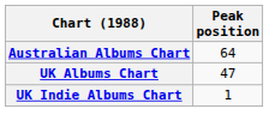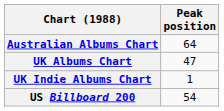 <table class="wikitable sortable plainrowheaders">
 <tr>
 <th>Chart (1988)</th>
 <th>Peak<br>position</th>
 </tr>
 <tr>
 <th scope="row"><a href='#'>Australian Albums Chart</a></th>
 <td align="center">64</td>
 </tr>
 <tr>
 <th scope="row"><a href='#'>UK Albums Chart</a></th>
 <td align="center">47</td>
 </tr>
 <tr>
 <th scope="row"><a href='#'>UK Indie Albums Chart</a></th>
 <td align="center">1</td>
 </tr>
+<tr>
+<th scope="row">US <a href='#'><em>Billboard</em> 200</a></th>
+<td align="center">54</td>
+</tr>
 </table>
